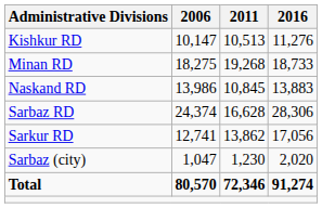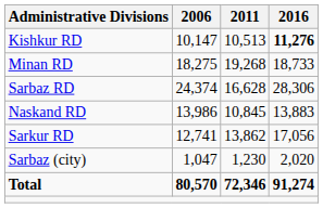 <table class="wikitable">
 <tr>
 <th>Administrative Divisions</th>
 <th>2006</th>
 <th>2011</th>
 <th>2016</th>
 </tr>
 <tr>
 <td><a href='#'>Kishkur RD</a></td>
 <td style="text-align: right;">10,147</td>
 <td style="text-align: right;">10,513</td>
-<td style="text-align: right;">11,276</td>
+<td style="text-align: right;"><strong>11,276</strong></td>
 </tr>
 <tr>
 <td><a href='#'>Minan RD</a></td>
 <td style="text-align: right;">18,275</td>
 <td style="text-align: right;">19,268</td>
 <td style="text-align: right;">18,733</td>
 </tr>
 <tr>
+<td><a href='#'>Sarbaz RD</a></td>
+<td style="text-align: right;">24,374</td>
+<td style="text-align: right;">16,628</td>
+<td style="text-align: right;">28,306</td>
+</tr>
+<tr>
 <td><a href='#'>Naskand RD</a></td>
 <td style="text-align: right;">13,986</td>
 <td style="text-align: right;">10,845</td>
 <td style="text-align: right;">13,883</td>
-</tr>
-<tr>
-<td><a href='#'>Sarbaz RD</a></td>
-<td style="text-align: right;">24,374</td>
-<td style="text-align: right;">16,628</td>
-<td style="text-align: right;">28,306</td>
 </tr>
 <tr>
 <td><a href='#'>Sarkur RD</a></td>
 <td style="text-align: right;">12,741</td>
 <td style="text-align: right;">13,862</td>
 <td style="text-align: right;">17,056</td>
 </tr>
 <tr>
 <td><a href='#'>Sarbaz</a> (city)</td>
 <td style="text-align: right;">1,047</td>
 <td style="text-align: right;">1,230</td>
 <td style="text-align: right;">2,020</td>
 </tr>
 <tr>
 <td><strong>Total</strong></td>
 <td style="text-align: right;"><strong>80,570</strong></td>
 <td style="text-align: right;"><strong>72,346</strong></td>
 <td style="text-align: right;"><strong>91,274</strong></td>
 </tr>
 <tr>
 <td colspan=4></td>
 </tr>
 </table>
